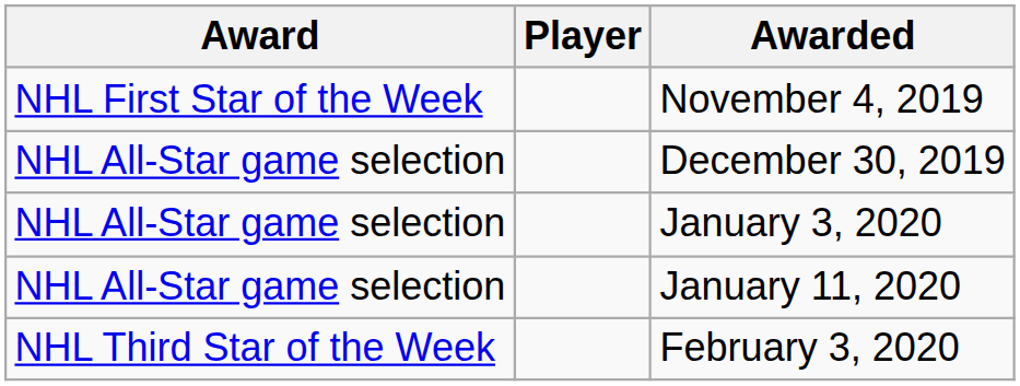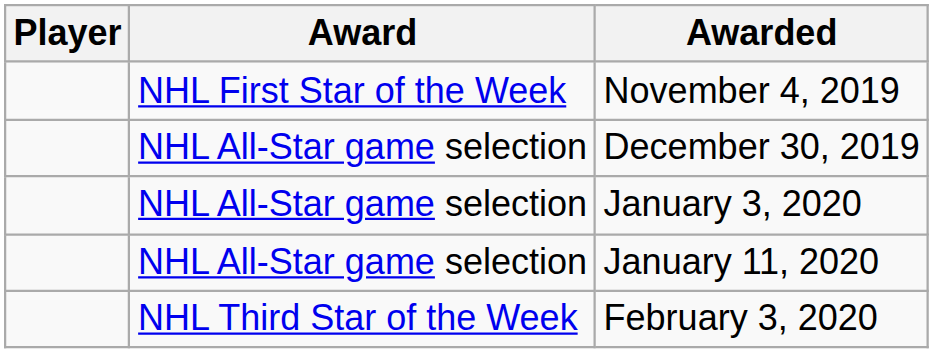 <table class="wikitable sortable">
 <tr>
+<th>Player</th>
 <th>Award</th>
-<th>Player</th>
 <th data-sort-type="date">Awarded</th>
 </tr>
 <tr>
+<td></td>
 <td><a href='#'>NHL First Star of the Week</a></td>
-<td></td>
 <td>November 4, 2019</td>
 </tr>
 <tr>
+<td></td>
 <td><a href='#'>NHL All-Star game</a> selection</td>
-<td></td>
 <td>December 30, 2019</td>
 </tr>
 <tr>
+<td></td>
 <td><a href='#'>NHL All-Star game</a> selection</td>
-<td></td>
 <td>January 3, 2020</td>
 </tr>
 <tr>
+<td></td>
 <td><a href='#'>NHL All-Star game</a> selection</td>
-<td></td>
 <td>January 11, 2020</td>
 </tr>
 <tr>
+<td></td>
 <td><a href='#'>NHL Third Star of the Week</a></td>
-<td></td>
 <td>February 3, 2020</td>
 </tr>
 </table>
